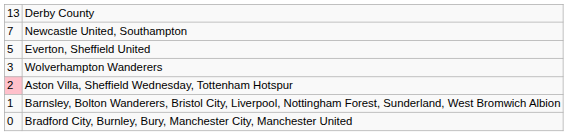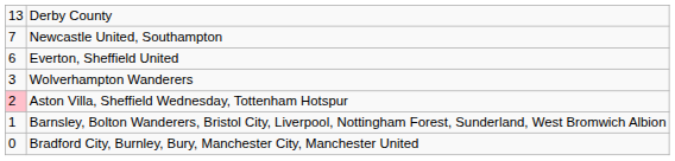 <table class="wikitable">
 <tr>
 <td>13</td>
 <td>Derby County</td>
 </tr>
 <tr>
 <td>7</td>
 <td>Newcastle United, Southampton</td>
 </tr>
 <tr>
-<td>5</td>
+<td>6</td>
 <td>Everton, Sheffield United</td>
 </tr>
 <tr>
 <td>3</td>
 <td>Wolverhampton Wanderers</td>
 </tr>
 <tr>
 <td style="background: pink;">2</td>
 <td>Aston Villa, Sheffield Wednesday, Tottenham Hotspur</td>
 </tr>
 <tr>
 <td>1</td>
 <td>Barnsley, Bolton Wanderers, Bristol City, Liverpool, Nottingham Forest, Sunderland, West Bromwich Albion</td>
 </tr>
 <tr>
 <td>0</td>
 <td>Bradford City, Burnley, Bury, Manchester City, Manchester United</td>
 </tr>
 </table>
